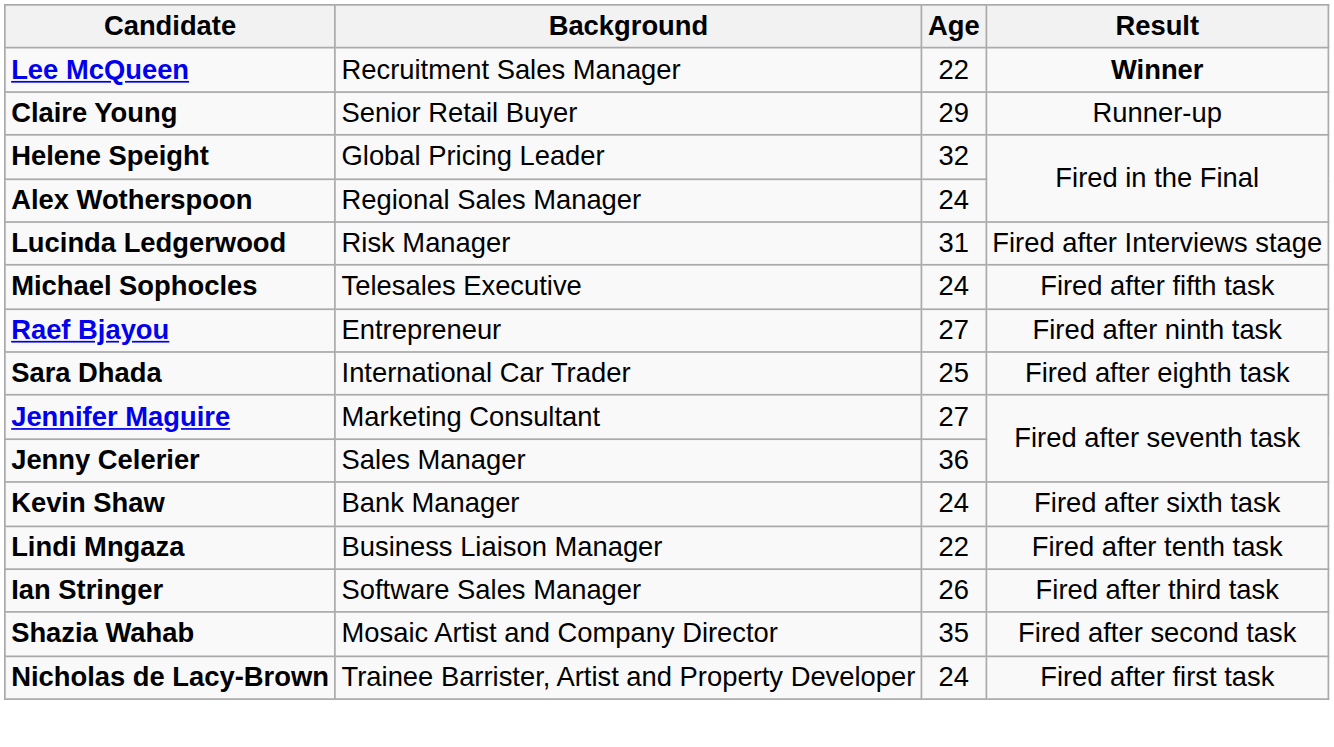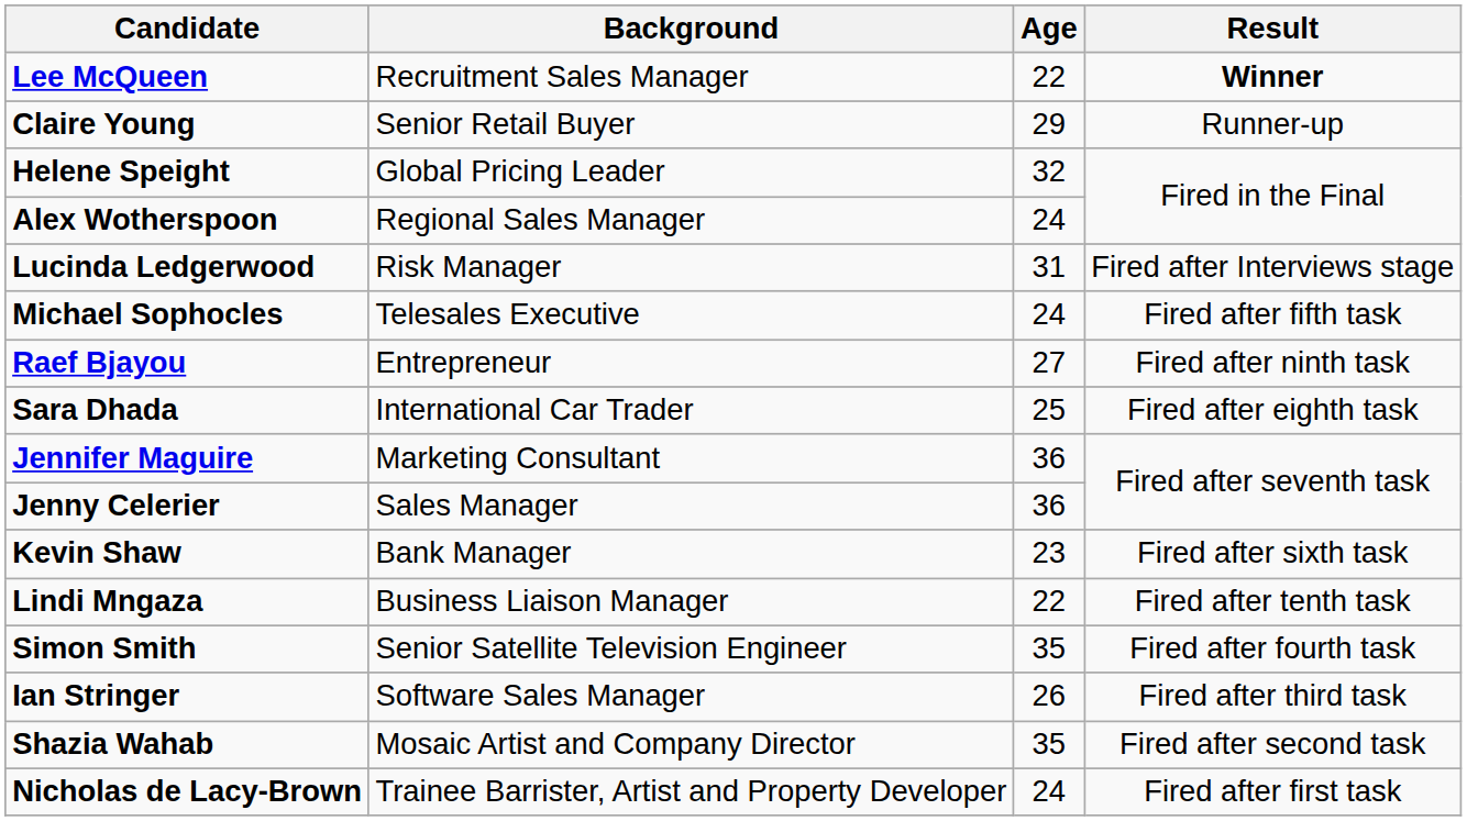 <table class="wikitable sortable">
 <tr style="vertical-align:top">
 <th>Candidate</th>
 <th>Background</th>
 <th><span>Age</span></th>
 <th>Result</th>
 </tr>
 <tr>
 <td><strong><a href='#'>Lee McQueen</a></strong></td>
 <td>Recruitment Sales Manager</td>
 <td style="text-align:center">22</td>
 <td align="center"><strong>Winner</strong></td>
 </tr>
 <tr>
 <td><strong>Claire Young</strong></td>
 <td>Senior Retail Buyer</td>
 <td style="text-align:center">29</td>
 <td align="center">Runner-up</td>
 </tr>
 <tr>
 <td><strong>Helene Speight</strong></td>
 <td>Global Pricing Leader</td>
 <td style="text-align:center">32</td>
 <td style="text-align:center" rowspan="2">Fired in the Final</td>
 </tr>
 <tr>
 <td><strong>Alex Wotherspoon</strong></td>
 <td>Regional Sales Manager</td>
 <td style="text-align:center">24</td>
 </tr>
 <tr>
 <td><strong>Lucinda Ledgerwood</strong></td>
 <td>Risk Manager</td>
 <td style="text-align:center">31</td>
 <td align="center">Fired after Interviews stage</td>
 </tr>
 <tr>
 <td><strong>Michael Sophocles</strong></td>
 <td>Telesales Executive</td>
 <td style="text-align:center">24</td>
 <td align="center">Fired after fifth task</td>
 </tr>
 <tr>
 <td><strong><a href='#'>Raef Bjayou</a></strong></td>
 <td>Entrepreneur</td>
 <td style="text-align:center">27</td>
 <td align="center">Fired after ninth task</td>
 </tr>
 <tr>
 <td><strong>Sara Dhada</strong></td>
 <td>International Car Trader</td>
 <td style="text-align:center">25</td>
 <td align="center">Fired after eighth task</td>
 </tr>
 <tr>
 <td><strong><a href='#'>Jennifer Maguire</a></strong></td>
 <td>Marketing Consultant</td>
-<td style="text-align:center">27</td>
+<td style="text-align:center">36</td>
 <td style="text-align:center" rowspan="2">Fired after seventh task</td>
 </tr>
 <tr>
 <td><strong>Jenny Celerier</strong></td>
 <td>Sales Manager</td>
 <td style="text-align:center">36</td>
 </tr>
 <tr>
 <td><strong>Kevin Shaw</strong></td>
 <td>Bank Manager</td>
-<td style="text-align:center">24</td>
+<td style="text-align:center">23</td>
 <td align="center">Fired after sixth task</td>
 </tr>
 <tr>
 <td><strong>Lindi Mngaza</strong></td>
 <td>Business Liaison Manager</td>
 <td style="text-align:center">22</td>
 <td align="center">Fired after tenth task</td>
+</tr>
+<tr>
+<td><strong>Simon Smith</strong></td>
+<td>Senior Satellite Television Engineer</td>
+<td style="text-align:center">35</td>
+<td align="center">Fired after fourth task</td>
 </tr>
 <tr>
 <td><strong>Ian Stringer</strong></td>
 <td>Software Sales Manager</td>
 <td style="text-align:center">26</td>
 <td align="center">Fired after third task</td>
 </tr>
 <tr>
 <td><strong>Shazia Wahab</strong></td>
 <td>Mosaic Artist and Company Director</td>
 <td style="text-align:center">35</td>
 <td align="center">Fired after second task</td>
 </tr>
 <tr>
 <td><strong>Nicholas de Lacy-Brown</strong></td>
 <td>Trainee Barrister, Artist and Property Developer</td>
 <td style="text-align:center">24</td>
 <td align="center">Fired after first task</td>
 </tr>
 </table>
